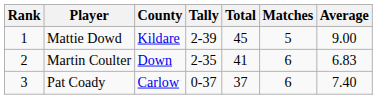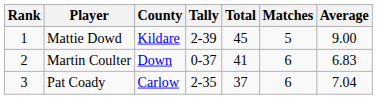 <table class="wikitable">
 <tr>
 <th>Rank</th>
 <th>Player</th>
 <th>County</th>
 <th>Tally</th>
 <th>Total</th>
 <th>Matches</th>
 <th>Average</th>
 </tr>
 <tr>
 <td rowspan=1 align=center>1</td>
 <td>Mattie Dowd</td>
 <td><a href='#'>Kildare</a></td>
 <td align=center>2-39</td>
 <td align=center>45</td>
 <td align=center>5</td>
 <td align=center>9.00</td>
 </tr>
 <tr>
 <td rowspan=1 align=center>2</td>
 <td>Martin Coulter</td>
 <td><a href='#'>Down</a></td>
-<td align=center>2-35</td>
+<td align=center>0-37</td>
 <td align=center>41</td>
 <td align=center>6</td>
 <td align=center>6.83</td>
 </tr>
 <tr>
 <td rowspan=1 align=center>3</td>
 <td>Pat Coady</td>
 <td><a href='#'>Carlow</a></td>
-<td align=center>0-37</td>
+<td align=center>2-35</td>
 <td align=center>37</td>
 <td align=center>6</td>
-<td align=center>7.40</td>
+<td align=center>7.04</td>
 </tr>
 </table>
